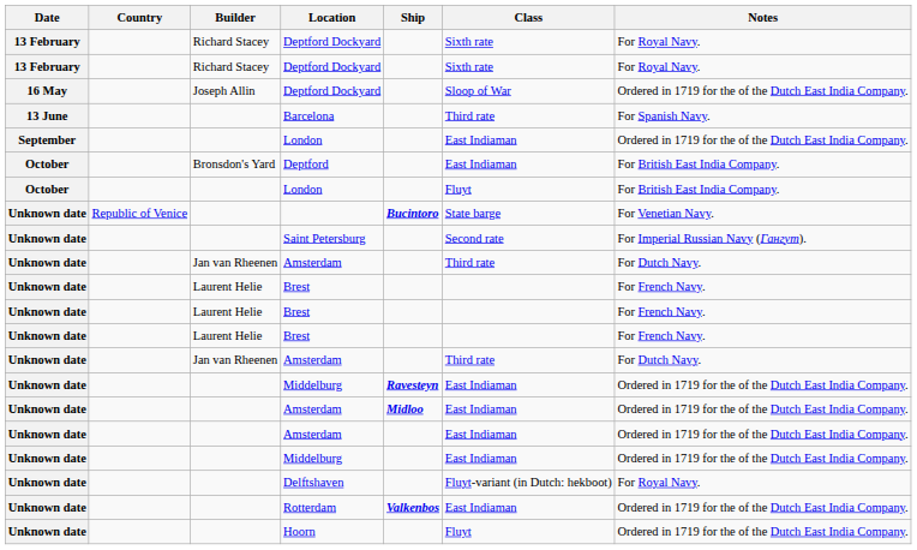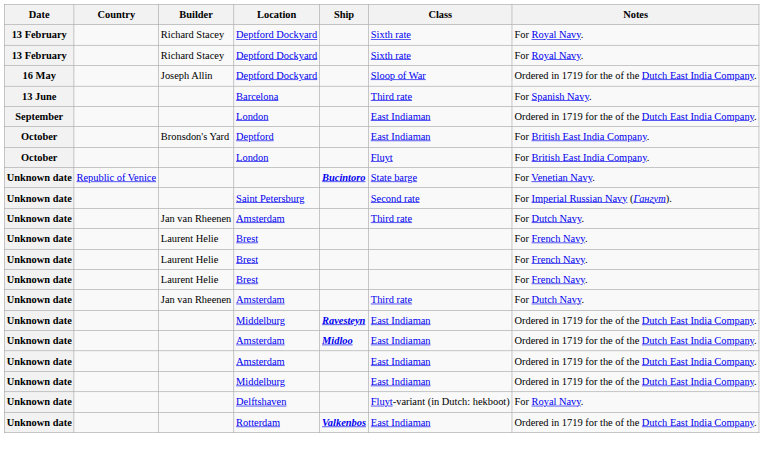 <table class="wikitable sortable" style="font-size:1.00em; line-height:1.5em;">
 <tr>
 <th>Date</th>
 <th>Country</th>
 <th>Builder</th>
 <th>Location</th>
 <th>Ship</th>
 <th>Class</th>
 <th>Notes</th>
 </tr>
 <tr ---->
 <th>13 February</th>
 <td></td>
 <td>Richard Stacey</td>
 <td><a href='#'>Deptford Dockyard</a></td>
 <td><strong></strong></td>
 <td><a href='#'>Sixth rate</a></td>
 <td>For <a href='#'>Royal Navy</a>.</td>
 </tr>
 <tr ---->
 <th>13 February</th>
 <td></td>
 <td>Richard Stacey</td>
 <td><a href='#'>Deptford Dockyard</a></td>
 <td><strong></strong></td>
 <td><a href='#'>Sixth rate</a></td>
 <td>For <a href='#'>Royal Navy</a>.</td>
 </tr>
 <tr ---->
 <th>16 May</th>
 <td></td>
 <td>Joseph Allin</td>
 <td><a href='#'>Deptford Dockyard</a></td>
 <td><strong></strong></td>
 <td><a href='#'>Sloop of War</a></td>
 <td>Ordered in 1719 for the  of the <a href='#'>Dutch East India Company</a>.</td>
 </tr>
 <tr ---->
 <th>13 June</th>
 <td></td>
 <td></td>
 <td><a href='#'>Barcelona</a></td>
 <td><strong></strong></td>
 <td><a href='#'>Third rate</a></td>
 <td>For <a href='#'>Spanish Navy</a>.</td>
 </tr>
 <tr ---->
 <th>September</th>
 <td></td>
 <td></td>
 <td><a href='#'>London</a></td>
 <td><strong></strong></td>
 <td><a href='#'>East Indiaman</a></td>
 <td>Ordered in 1719 for the  of the <a href='#'>Dutch East India Company</a>.</td>
 </tr>
 <tr ---->
 <th>October</th>
 <td></td>
 <td>Bronsdon's Yard</td>
 <td><a href='#'>Deptford</a></td>
 <td><strong></strong></td>
 <td><a href='#'>East Indiaman</a></td>
 <td>For <a href='#'>British East India Company</a>.</td>
 </tr>
 <tr ---->
 <th>October</th>
 <td></td>
 <td></td>
 <td><a href='#'>London</a></td>
 <td><strong></strong></td>
 <td><a href='#'>Fluyt</a></td>
 <td>For <a href='#'>British East India Company</a>.</td>
 </tr>
 <tr ---->
 <th>Unknown date</th>
 <td> <a href='#'>Republic of Venice</a></td>
 <td></td>
 <td></td>
 <td><strong><em><a href='#'>Bucintoro</a></em></strong></td>
 <td><a href='#'>State barge</a></td>
 <td>For <a href='#'>Venetian Navy</a>.</td>
 </tr>
 <tr ---->
 <th>Unknown date</th>
 <td></td>
 <td></td>
 <td><a href='#'>Saint Petersburg</a></td>
 <td><strong></strong></td>
 <td><a href='#'>Second rate</a></td>
 <td>For <a href='#'>Imperial Russian Navy</a> (<a href='#'><em>Гангут</em></a>).</td>
 </tr>
 <tr ---->
 <th>Unknown date</th>
 <td></td>
 <td>Jan van Rheenen</td>
 <td><a href='#'>Amsterdam</a></td>
 <td><strong></strong></td>
 <td><a href='#'>Third rate</a></td>
 <td>For <a href='#'>Dutch Navy</a>.</td>
 </tr>
 <tr ---->
 <th>Unknown date</th>
 <td></td>
 <td>Laurent Helie</td>
 <td><a href='#'>Brest</a></td>
 <td><strong></strong></td>
 <td></td>
 <td>For <a href='#'>French Navy</a>.</td>
 </tr>
 <tr ---->
 <th>Unknown date</th>
 <td></td>
 <td>Laurent Helie</td>
 <td><a href='#'>Brest</a></td>
 <td><strong></strong></td>
 <td></td>
 <td>For <a href='#'>French Navy</a>.</td>
 </tr>
 <tr ---->
 <th>Unknown date</th>
 <td></td>
 <td>Laurent Helie</td>
 <td><a href='#'>Brest</a></td>
 <td><strong></strong></td>
 <td></td>
 <td>For <a href='#'>French Navy</a>.</td>
 </tr>
 <tr ---->
 <th>Unknown date</th>
 <td></td>
 <td>Jan van Rheenen</td>
 <td><a href='#'>Amsterdam</a></td>
 <td><strong></strong></td>
 <td><a href='#'>Third rate</a></td>
 <td>For <a href='#'>Dutch Navy</a>.</td>
 </tr>
 <tr ---->
 <th>Unknown date</th>
 <td></td>
 <td></td>
 <td><a href='#'>Middelburg</a></td>
 <td><strong><em><a href='#'>Ravesteyn</a></em></strong></td>
 <td><a href='#'>East Indiaman</a></td>
 <td>Ordered in 1719 for the  of the <a href='#'>Dutch East India Company</a>.</td>
 </tr>
 <tr ---->
 <th>Unknown date</th>
 <td></td>
 <td></td>
 <td><a href='#'>Amsterdam</a></td>
 <td><strong><em><a href='#'>Midloo</a></em></strong></td>
 <td><a href='#'>East Indiaman</a></td>
 <td>Ordered in 1719 for the  of the <a href='#'>Dutch East India Company</a>.</td>
 </tr>
 <tr ---->
 <th>Unknown date</th>
 <td></td>
 <td></td>
 <td><a href='#'>Amsterdam</a></td>
 <td><strong><em></em></strong></td>
 <td><a href='#'>East Indiaman</a></td>
 <td>Ordered in 1719 for the  of the <a href='#'>Dutch East India Company</a>.</td>
 </tr>
 <tr ---->
 <th>Unknown date</th>
 <td></td>
 <td></td>
 <td><a href='#'>Middelburg</a></td>
 <td><strong><em></em></strong></td>
 <td><a href='#'>East Indiaman</a></td>
 <td>Ordered in 1719 for the  of the <a href='#'>Dutch East India Company</a>.</td>
 </tr>
 <tr ---->
 <th>Unknown date</th>
 <td></td>
 <td></td>
 <td><a href='#'>Delftshaven</a></td>
 <td><strong><em></em></strong></td>
 <td><a href='#'>Fluyt</a>-variant (in Dutch: hekboot)</td>
 <td>For <a href='#'>Royal Navy</a>.</td>
 </tr>
 <tr ---->
 <th>Unknown date</th>
 <td></td>
 <td></td>
 <td><a href='#'>Rotterdam</a></td>
 <td><strong><em><a href='#'>Valkenbos</a></em></strong></td>
 <td><a href='#'>East Indiaman</a></td>
 <td>Ordered in 1719 for the  of the <a href='#'>Dutch East India Company</a>.</td>
 </tr>
-<tr ---->
-<th>Unknown date</th>
-<td></td>
-<td></td>
-<td><a href='#'>Hoorn</a></td>
-<td><strong><em></em></strong></td>
-<td><a href='#'>Fluyt</a></td>
-<td>Ordered in 1719 for the  of the <a href='#'>Dutch East India Company</a>.</td>
-</tr>
 </table>
